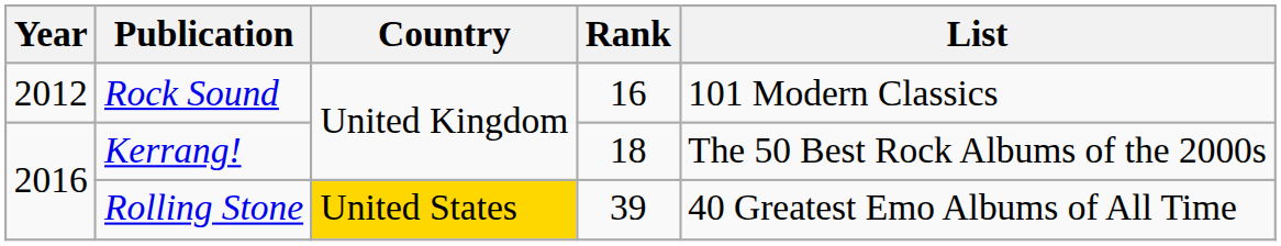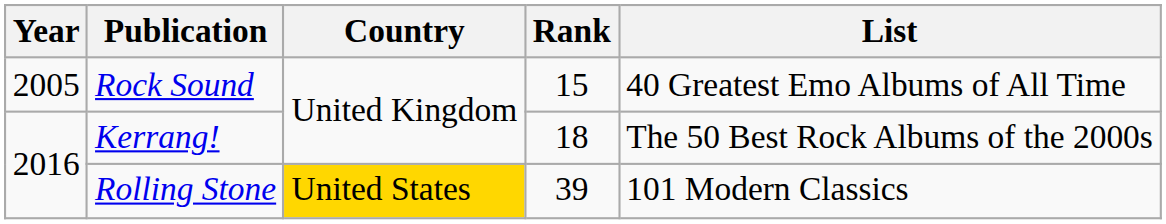 <table class="wikitable">
 <tr>
 <th>Year</th>
 <th>Publication</th>
 <th>Country</th>
 <th>Rank</th>
 <th>List</th>
 </tr>
 <tr>
-<td>2012</td>
+<td>2005</td>
 <td><em><a href='#'>Rock Sound</a></em></td>
 <td rowspan="2">United Kingdom</td>
-<td style="text-align:center;">16</td>
-<td>101 Modern Classics</td>
+<td style="text-align:center;">15</td>
+<td>40 Greatest Emo Albums of All Time</td>
 </tr>
 <tr>
 <td rowspan="2">2016</td>
 <td><em><a href='#'>Kerrang!</a></em></td>
 <td style="text-align:center;">18</td>
 <td>The 50 Best Rock Albums of the 2000s</td>
 </tr>
 <tr>
 <td><em><a href='#'>Rolling Stone</a></em></td>
 <td style="background: gold;">United States</td>
 <td style="text-align:center;">39</td>
-<td>40 Greatest Emo Albums of All Time</td>
+<td>101 Modern Classics</td>
 </tr>
 </table>
